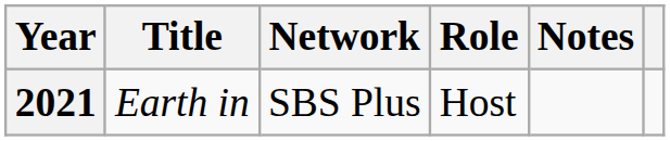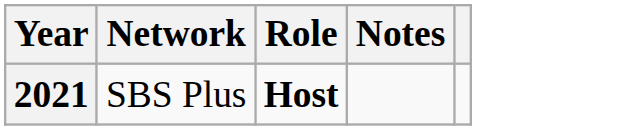 <table class="wikitable sortable plainrowheaders">
 <tr>
 <th scope="col">Year</th>
-<th scope="col">Title</th>
 <th scope="col">Network</th>
 <th scope="col">Role</th>
 <th scope="col">Notes</th>
 <th scope="col" class="unsortable"></th>
 </tr>
 <tr>
 <th scope="row">2021</th>
-<td><em>Earth in</em></td>
 <td>SBS Plus</td>
-<td>Host</td>
+<td><strong>Host</strong></td>
 <td></td>
 <td></td>
 </tr>
 </table>
